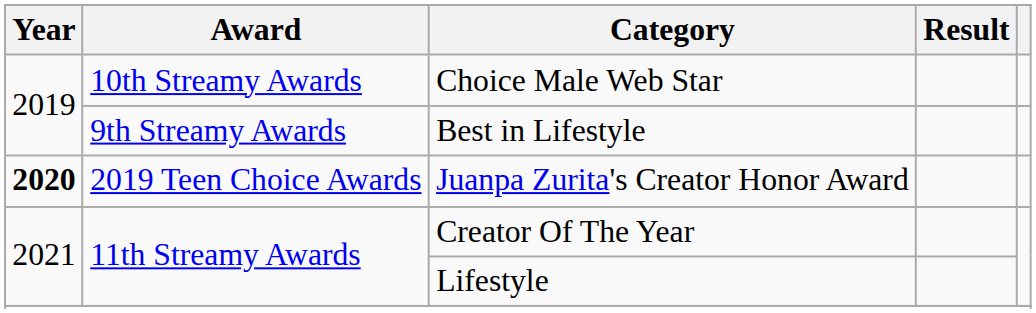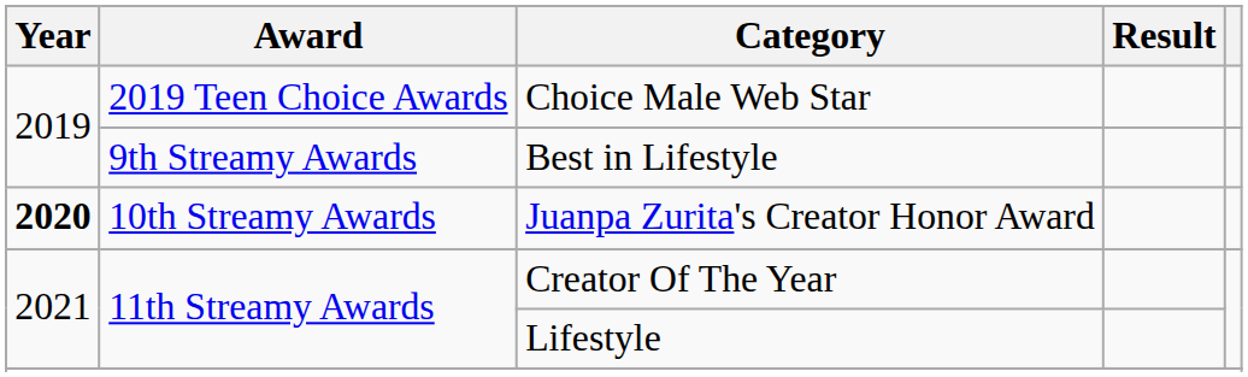 <table class="wikitable sortable plainrowheaders">
 <tr>
 <th scope="col">Year</th>
 <th scope="col">Award</th>
 <th scope="col">Category</th>
 <th scope="col">Result</th>
 <th scope="col" class="unsortable"></th>
 </tr>
 <tr>
 <td rowspan="2">2019</td>
-<td><a href='#'>10th Streamy Awards</a></td>
+<td><a href='#'>2019 Teen Choice Awards</a></td>
 <td>Choice Male Web Star</td>
 <td></td>
 <td style="text-align: center;"></td>
 </tr>
 <tr>
 <td><a href='#'>9th Streamy Awards</a></td>
 <td>Best in Lifestyle</td>
 <td></td>
 <td style="text-align: center;"></td>
 </tr>
 <tr>
 <td><strong>2020</strong></td>
-<td><a href='#'>2019 Teen Choice Awards</a></td>
+<td><a href='#'>10th Streamy Awards</a></td>
 <td><a href='#'>Juanpa Zurita</a>'s Creator Honor Award</td>
 <td></td>
 <td style="text-align: center;"></td>
 </tr>
 <tr>
 <td rowspan="2">2021</td>
 <td rowspan="2"><a href='#'>11th Streamy Awards</a></td>
 <td>Creator Of The Year</td>
 <td></td>
 <td style="text-align: center;" rowspan="2";></td>
 </tr>
 <tr>
 <td>Lifestyle</td>
 <td></td>
 </tr>
 <tr>
 </tr>
 <tr>
 </tr>
 </table>
